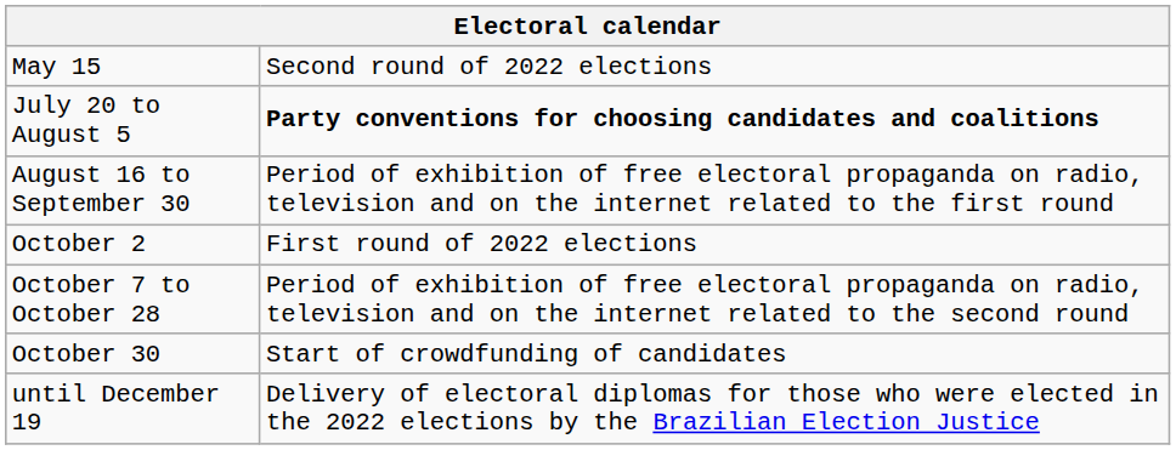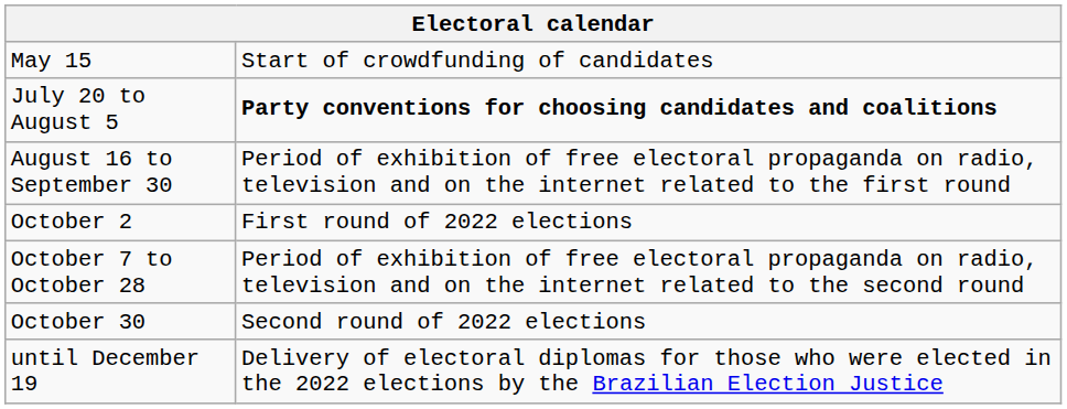 <table class="wikitable">
 <tr>
 <th colspan="2">Electoral calendar</th>
 </tr>
 <tr>
 <td>May 15</td>
-<td>Second round of 2022 elections</td>
+<td>Start of crowdfunding of candidates</td>
 </tr>
 <tr>
 <td>July 20 to August 5</td>
 <td><strong>Party conventions for choosing candidates and coalitions</strong></td>
 </tr>
 <tr>
 <td>August 16 to September 30</td>
 <td>Period of exhibition of free electoral propaganda on radio, television and on the internet related to the first round</td>
 </tr>
 <tr>
 <td>October 2</td>
 <td>First round of 2022 elections</td>
 </tr>
 <tr>
 <td>October 7 to October 28</td>
 <td>Period of exhibition of free electoral propaganda on radio, television and on the internet related to the second round</td>
 </tr>
 <tr>
 <td>October 30</td>
-<td>Start of crowdfunding of candidates</td>
+<td>Second round of 2022 elections</td>
 </tr>
 <tr>
 <td>until December 19</td>
 <td>Delivery of electoral diplomas for those who were elected in the 2022 elections by the <a href='#'>Brazilian Election Justice</a></td>
 </tr>
 </table>
